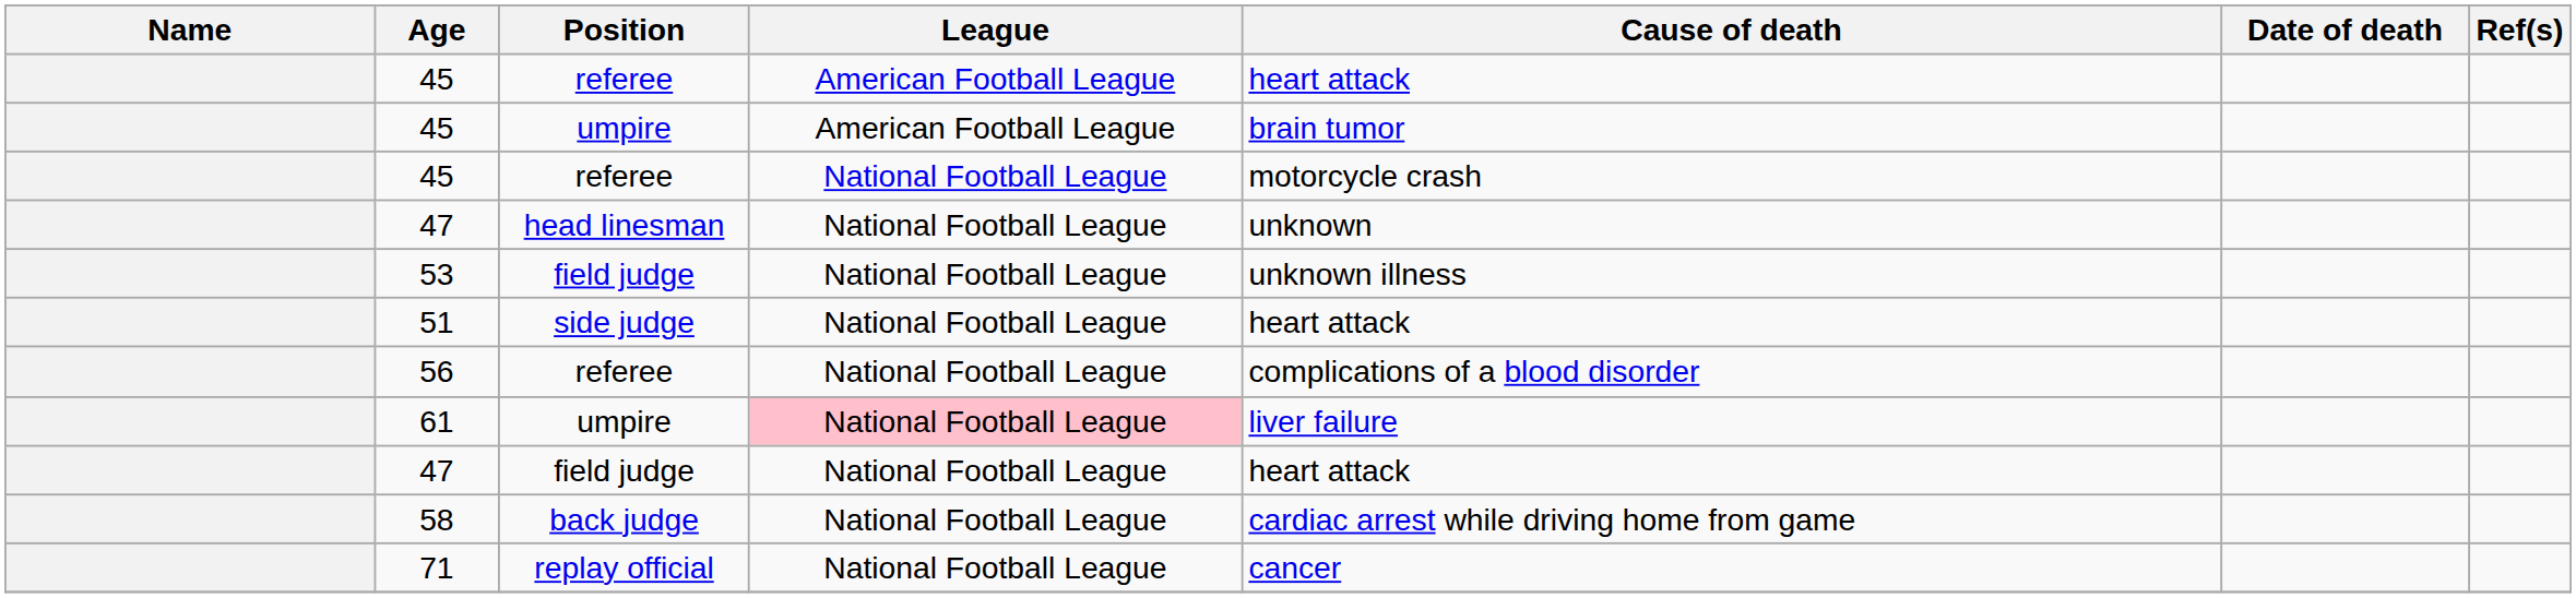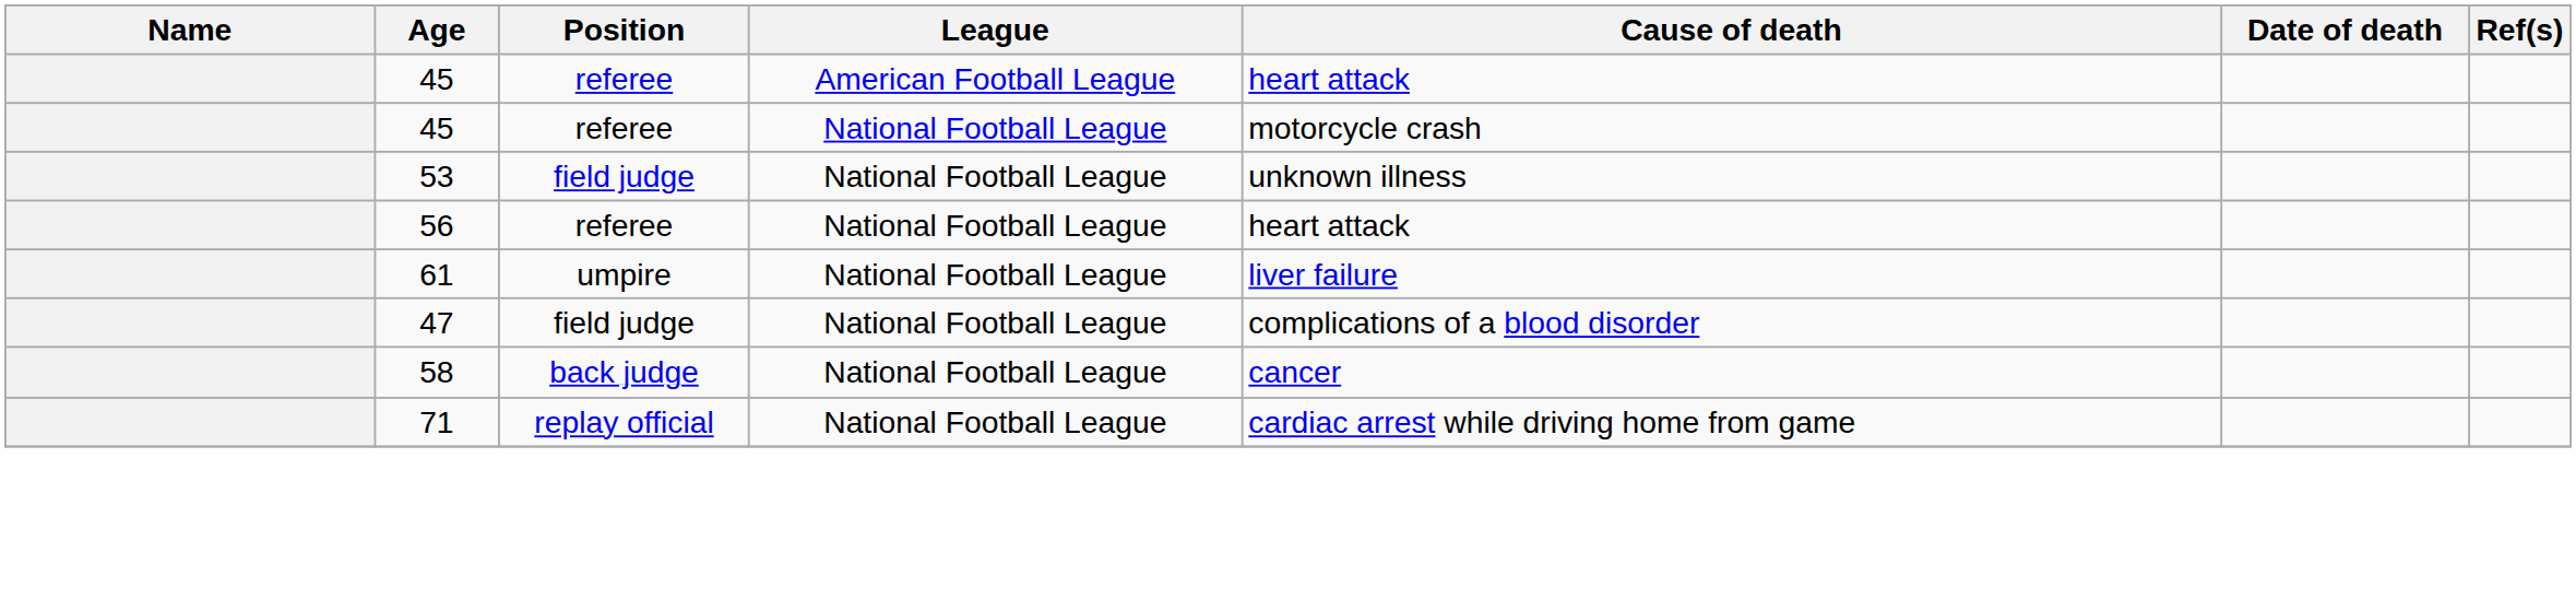 <table class="wikitable sortable plainrowheaders" style="width: 100%; font-size:95%; text-align:center;">
 <tr>
 <th scope="col" style="width: 15%;">Name</th>
 <th scope="col" style="width: 5%;">Age</th>
 <th scope="col" style="width: 10%;">Position</th>
 <th scope="col" style="width: 20%;">League</th>
 <th scope="col" style="width: 40%;">Cause of death</th>
 <th scope="col" style="width: 50%;">Date of death</th>
 <th scope="col" class=unsortable style="width: 5%;">Ref(s)</th>
 </tr>
 <tr>
 <th scope="row" style="text-align:center"></th>
 <td>45</td>
 <td><a href='#'>referee</a></td>
 <td><a href='#'>American Football League</a></td>
 <td style="text-align:left"><a href='#'>heart attack</a></td>
 <td></td>
 <td></td>
 </tr>
 <tr>
 <th scope="row" style="text-align:center"></th>
 <td>45</td>
-<td><a href='#'>umpire</a></td>
-<td>American Football League</td>
-<td style="text-align:left"><a href='#'>brain tumor</a></td>
-<td></td>
-<td></td>
-</tr>
-<tr>
-<th scope="row" style="text-align:center"></th>
-<td>45</td>
 <td>referee</td>
 <td><a href='#'>National Football League</a></td>
 <td style="text-align:left">motorcycle crash</td>
-<td></td>
-<td></td>
-</tr>
-<tr>
-<th scope="row" style="text-align:center"></th>
-<td>47</td>
-<td><a href='#'>head linesman</a></td>
-<td>National Football League</td>
-<td style="text-align:left">unknown</td>
 <td></td>
 <td></td>
 </tr>
 <tr>
 <th scope="row" style="text-align:center"></th>
 <td>53</td>
 <td><a href='#'>field judge</a></td>
 <td>National Football League</td>
 <td style="text-align:left">unknown illness</td>
 <td></td>
 <td><br></td>
 </tr>
 <tr>
 <th scope="row" style="text-align:center"></th>
-<td>51</td>
-<td><a href='#'>side judge</a></td>
+<td>56</td>
+<td>referee</td>
 <td>National Football League</td>
 <td style="text-align:left">heart attack</td>
 <td></td>
 <td></td>
 </tr>
 <tr>
 <th scope="row" style="text-align:center"></th>
-<td>56</td>
-<td>referee</td>
-<td>National Football League</td>
-<td style="text-align:left">complications of a <a href='#'>blood disorder</a></td>
-<td></td>
-<td></td>
-</tr>
-<tr>
-<th scope="row" style="text-align:center"></th>
 <td>61</td>
 <td>umpire</td>
-<td style="background: pink;">National Football League</td>
+<td>National Football League</td>
 <td style="text-align:left"><a href='#'>liver failure</a></td>
 <td></td>
 <td></td>
 </tr>
 <tr>
 <th scope="row" style="text-align:center"></th>
 <td>47</td>
 <td>field judge</td>
 <td>National Football League</td>
-<td style="text-align:left">heart attack</td>
+<td style="text-align:left">complications of a <a href='#'>blood disorder</a></td>
 <td></td>
 <td></td>
 </tr>
 <tr>
 <th scope="row" style="text-align:center"></th>
 <td>58</td>
 <td><a href='#'>back judge</a></td>
 <td>National Football League</td>
-<td style="text-align:left"><a href='#'>cardiac arrest</a> while driving home from game</td>
+<td style="text-align:left"><a href='#'>cancer</a></td>
 <td></td>
 <td></td>
 </tr>
 <tr>
 <th scope="row" style="text-align:center"></th>
 <td>71</td>
 <td><a href='#'>replay official</a></td>
 <td>National Football League</td>
-<td style="text-align:left"><a href='#'>cancer</a></td>
+<td style="text-align:left"><a href='#'>cardiac arrest</a> while driving home from game</td>
 <td></td>
 <td></td>
 </tr>
 <tr>
 </tr>
 </table>
